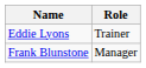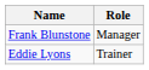 <table class="wikitable">
 <tr>
 <th>Name</th>
 <th>Role</th>
 </tr>
 <tr>
+<td> <a href='#'>Frank Blunstone</a></td>
+<td>Manager</td>
+</tr>
+<tr>
 <td> <a href='#'>Eddie Lyons</a></td>
 <td>Trainer</td>
 </tr>
-<tr>
-<td> <a href='#'>Frank Blunstone</a></td>
-<td>Manager</td>
-</tr>
 </table>
